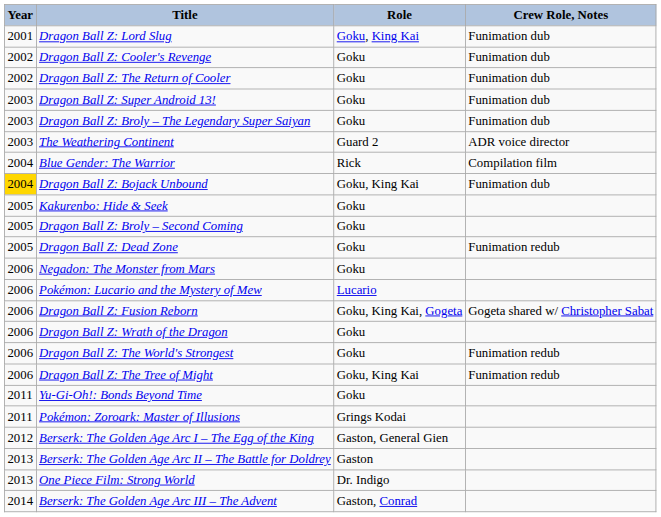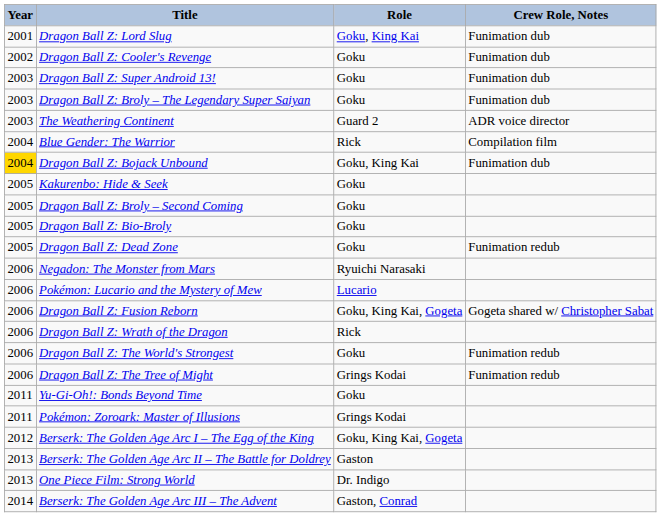 <table class="wikitable sortable plainrowheaders" style="font-size: 90%;">
 <tr>
 <th style="background:#b0c4de;">Year</th>
 <th style="background:#b0c4de;">Title</th>
 <th style="background:#b0c4de;">Role</th>
 <th style="background:#b0c4de;">Crew Role, Notes</th>
 </tr>
 <tr>
 <td>2001</td>
 <td><em><a href='#'>Dragon Ball Z: Lord Slug</a></em></td>
 <td><a href='#'>Goku</a>, <a href='#'>King Kai</a></td>
 <td>Funimation dub</td>
 </tr>
 <tr>
 <td>2002</td>
 <td><em><a href='#'>Dragon Ball Z: Cooler's Revenge</a></em></td>
-<td>Goku</td>
-<td>Funimation dub</td>
-</tr>
-<tr>
-<td>2002</td>
-<td><em><a href='#'>Dragon Ball Z: The Return of Cooler</a></em></td>
 <td>Goku</td>
 <td>Funimation dub</td>
 </tr>
 <tr>
 <td>2003</td>
 <td><em><a href='#'>Dragon Ball Z: Super Android 13!</a></em></td>
 <td>Goku</td>
 <td>Funimation dub</td>
 </tr>
 <tr>
 <td>2003</td>
 <td><em><a href='#'>Dragon Ball Z: Broly – The Legendary Super Saiyan</a></em></td>
 <td>Goku</td>
 <td>Funimation dub</td>
 </tr>
 <tr>
 <td>2003</td>
 <td><em><a href='#'>The Weathering Continent</a></em></td>
 <td>Guard 2</td>
 <td>ADR voice director</td>
 </tr>
 <tr>
 <td>2004</td>
 <td><em><a href='#'>Blue Gender: The Warrior</a></em></td>
 <td>Rick</td>
 <td>Compilation film</td>
 </tr>
 <tr>
 <td style="background: gold;">2004</td>
 <td><em><a href='#'>Dragon Ball Z: Bojack Unbound</a></em></td>
 <td>Goku, King Kai</td>
 <td>Funimation dub</td>
 </tr>
 <tr>
 <td>2005</td>
 <td><em><a href='#'>Kakurenbo: Hide & Seek</a></em></td>
 <td>Goku</td>
 <td></td>
 </tr>
 <tr>
 <td>2005</td>
 <td><em><a href='#'>Dragon Ball Z: Broly – Second Coming</a></em></td>
 <td>Goku</td>
 <td></td>
 </tr>
 <tr>
 <td>2005</td>
+<td><em><a href='#'>Dragon Ball Z: Bio-Broly</a></em></td>
+<td>Goku</td>
+<td></td>
+</tr>
+<tr>
+<td>2005</td>
 <td><em><a href='#'>Dragon Ball Z: Dead Zone</a></em></td>
 <td>Goku</td>
 <td>Funimation redub</td>
 </tr>
 <tr>
 <td>2006</td>
 <td><em><a href='#'>Negadon: The Monster from Mars</a></em></td>
-<td>Goku</td>
+<td>Ryuichi Narasaki</td>
 <td></td>
 </tr>
 <tr>
 <td>2006</td>
 <td><em><a href='#'>Pokémon: Lucario and the Mystery of Mew</a></em></td>
 <td><a href='#'>Lucario</a></td>
 <td></td>
 </tr>
 <tr>
 <td>2006</td>
 <td><em><a href='#'>Dragon Ball Z: Fusion Reborn</a></em></td>
 <td>Goku, King Kai, <a href='#'>Gogeta</a></td>
 <td>Gogeta shared w/ <a href='#'>Christopher Sabat</a></td>
 </tr>
 <tr>
 <td>2006</td>
 <td><em><a href='#'>Dragon Ball Z: Wrath of the Dragon</a></em></td>
-<td>Goku</td>
+<td>Rick</td>
 <td></td>
 </tr>
 <tr>
 <td>2006</td>
 <td><em><a href='#'>Dragon Ball Z: The World's Strongest</a></em></td>
 <td>Goku</td>
 <td>Funimation redub</td>
 </tr>
 <tr>
 <td>2006</td>
 <td><em><a href='#'>Dragon Ball Z: The Tree of Might</a></em></td>
-<td>Goku, King Kai</td>
+<td>Grings Kodai</td>
 <td>Funimation redub</td>
 </tr>
 <tr>
 <td>2011</td>
 <td><em><a href='#'>Yu-Gi-Oh!: Bonds Beyond Time</a></em></td>
 <td>Goku</td>
 <td></td>
 </tr>
 <tr>
 <td>2011</td>
 <td><em><a href='#'>Pokémon: Zoroark: Master of Illusions</a></em></td>
 <td>Grings Kodai</td>
 <td></td>
 </tr>
 <tr>
 <td>2012</td>
 <td><em><a href='#'>Berserk: The Golden Age Arc I – The Egg of the King</a></em></td>
-<td>Gaston, General Gien</td>
+<td>Goku, King Kai, <a href='#'>Gogeta</a></td>
 <td></td>
 </tr>
 <tr>
 <td>2013</td>
 <td><em><a href='#'>Berserk: The Golden Age Arc II – The Battle for Doldrey</a></em></td>
 <td>Gaston</td>
 <td></td>
 </tr>
 <tr>
 <td>2013</td>
 <td><em><a href='#'>One Piece Film: Strong World</a></em></td>
 <td>Dr. Indigo</td>
 <td></td>
 </tr>
 <tr>
 <td>2014</td>
 <td><em><a href='#'>Berserk: The Golden Age Arc III – The Advent</a></em></td>
 <td>Gaston, <a href='#'>Conrad</a></td>
 </tr>
 </table>
